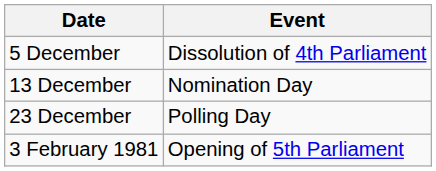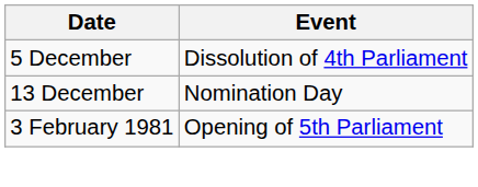 <table class="wikitable">
 <tr>
 <th>Date</th>
 <th>Event</th>
 </tr>
 <tr>
 <td>5 December</td>
 <td>Dissolution of <a href='#'>4th Parliament</a></td>
 </tr>
 <tr>
 <td>13 December</td>
 <td>Nomination Day</td>
 </tr>
 <tr>
-<td>23 December</td>
-<td>Polling Day</td>
-</tr>
-<tr>
 <td>3 February 1981</td>
 <td>Opening of <a href='#'>5th Parliament</a></td>
 </tr>
 </table>
